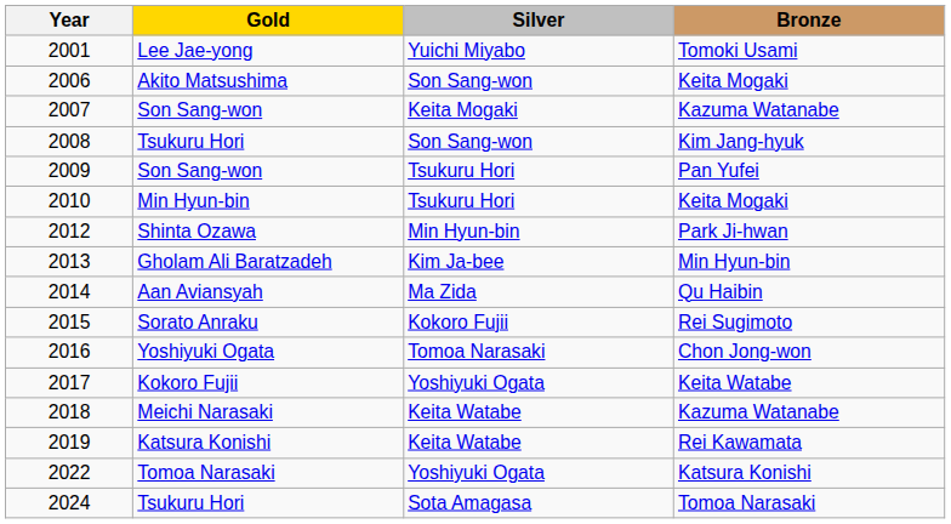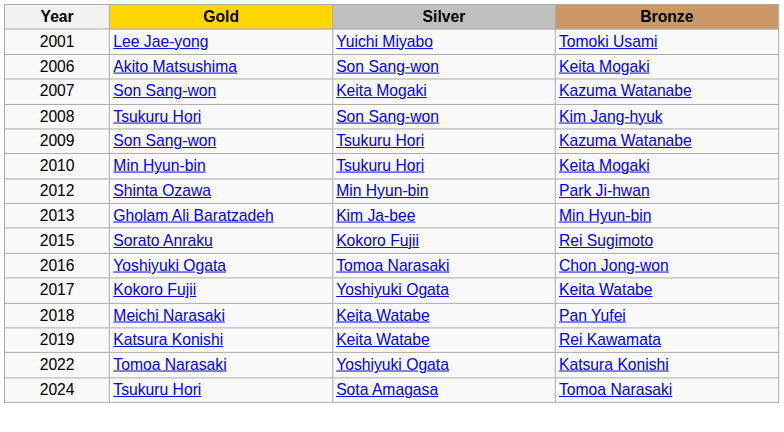 <table class="wikitable">
 <tr>
 <th width="100">Year</th>
 <th width="220" style="background:gold;">Gold</th>
 <th width="220" style="background:silver;">Silver</th>
 <th width="220" style="background:#CC9966;">Bronze</th>
 </tr>
 <tr>
 <td align="center">2001</td>
 <td> <a href='#'>Lee Jae-yong</a></td>
 <td> <a href='#'>Yuichi Miyabo</a></td>
 <td> <a href='#'>Tomoki Usami</a></td>
 </tr>
 <tr>
 <td align="center">2006</td>
 <td> <a href='#'>Akito Matsushima</a></td>
 <td> <a href='#'>Son Sang-won</a></td>
 <td> <a href='#'>Keita Mogaki</a></td>
 </tr>
 <tr>
 <td align="center">2007</td>
 <td> <a href='#'>Son Sang-won</a></td>
 <td> <a href='#'>Keita Mogaki</a></td>
 <td> <a href='#'>Kazuma Watanabe</a></td>
 </tr>
 <tr>
 <td align="center">2008</td>
 <td> <a href='#'>Tsukuru Hori</a></td>
 <td> <a href='#'>Son Sang-won</a></td>
 <td> <a href='#'>Kim Jang-hyuk</a></td>
 </tr>
 <tr>
 <td align="center">2009</td>
 <td> <a href='#'>Son Sang-won</a></td>
 <td> <a href='#'>Tsukuru Hori</a></td>
-<td> <a href='#'>Pan Yufei</a></td>
+<td> <a href='#'>Kazuma Watanabe</a></td>
 </tr>
 <tr>
 <td align="center">2010</td>
 <td> <a href='#'>Min Hyun-bin</a></td>
 <td> <a href='#'>Tsukuru Hori</a></td>
 <td> <a href='#'>Keita Mogaki</a></td>
 </tr>
 <tr>
 <td align="center">2012</td>
 <td> <a href='#'>Shinta Ozawa</a></td>
 <td> <a href='#'>Min Hyun-bin</a></td>
 <td> <a href='#'>Park Ji-hwan</a></td>
 </tr>
 <tr>
 <td align="center">2013</td>
 <td> <a href='#'>Gholam Ali Baratzadeh</a></td>
 <td> <a href='#'>Kim Ja-bee</a></td>
 <td> <a href='#'>Min Hyun-bin</a></td>
-</tr>
-<tr>
-<td align="center">2014</td>
-<td> <a href='#'>Aan Aviansyah</a></td>
-<td> <a href='#'>Ma Zida</a></td>
-<td> <a href='#'>Qu Haibin</a></td>
 </tr>
 <tr>
 <td align="center">2015</td>
 <td> <a href='#'>Sorato Anraku</a></td>
 <td> <a href='#'>Kokoro Fujii</a></td>
 <td> <a href='#'>Rei Sugimoto</a></td>
 </tr>
 <tr>
 <td align="center">2016</td>
 <td> <a href='#'>Yoshiyuki Ogata</a></td>
 <td> <a href='#'>Tomoa Narasaki</a></td>
 <td> <a href='#'>Chon Jong-won</a></td>
 </tr>
 <tr>
 <td align="center">2017</td>
 <td> <a href='#'>Kokoro Fujii</a></td>
 <td> <a href='#'>Yoshiyuki Ogata</a></td>
 <td> <a href='#'>Keita Watabe</a></td>
 </tr>
 <tr>
 <td align="center">2018</td>
 <td> <a href='#'>Meichi Narasaki</a></td>
 <td> <a href='#'>Keita Watabe</a></td>
-<td> <a href='#'>Kazuma Watanabe</a></td>
+<td> <a href='#'>Pan Yufei</a></td>
 </tr>
 <tr>
 <td align="center">2019</td>
 <td> <a href='#'>Katsura Konishi</a></td>
 <td> <a href='#'>Keita Watabe</a></td>
 <td> <a href='#'>Rei Kawamata</a></td>
 </tr>
 <tr>
 <td align="center">2022</td>
 <td> <a href='#'>Tomoa Narasaki</a></td>
 <td> <a href='#'>Yoshiyuki Ogata</a></td>
 <td> <a href='#'>Katsura Konishi</a></td>
 </tr>
 <tr>
 <td align="center">2024</td>
 <td> <a href='#'>Tsukuru Hori</a></td>
 <td> <a href='#'>Sota Amagasa</a></td>
 <td> <a href='#'>Tomoa Narasaki</a></td>
 </tr>
 </table>
